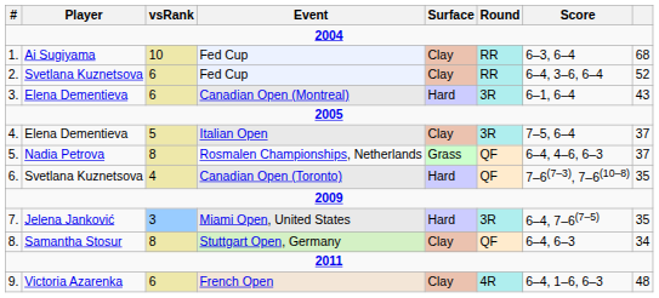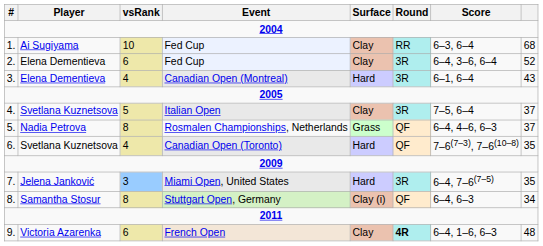 <table class="wikitable sortable">
 <tr>
 <th>#</th>
 <th>Player</th>
 <th>vsRank</th>
 <th>Event</th>
 <th>Surface</th>
 <th>Round</th>
 <th>Score</th>
 <th></th>
 </tr>
 <tr>
 <td align=center style=font-weight:bold colspan="8"><a href='#'>2004</a></td>
 </tr>
 <tr>
 <td>1.</td>
 <td> <a href='#'>Ai Sugiyama</a></td>
 <td bgcolor=eee8aa>10</td>
 <td bgcolor=ecf2ff>Fed Cup</td>
 <td bgcolor=ebc2af>Clay</td>
 <td bgcolor=afeeee>RR</td>
 <td>6–3, 6–4</td>
 <td>68</td>
 </tr>
 <tr>
 <td>2.</td>
-<td> <a href='#'>Svetlana Kuznetsova</a></td>
+<td> Elena Dementieva</td>
 <td bgcolor=eee8aa>6</td>
 <td bgcolor=ecf2ff>Fed Cup</td>
 <td bgcolor=ebc2af>Clay</td>
-<td bgcolor=afeeee>RR</td>
+<td bgcolor=afeeee>3R</td>
 <td>6–4, 3–6, 6–4</td>
 <td>52</td>
 </tr>
 <tr>
 <td>3.</td>
 <td> <a href='#'>Elena Dementieva</a></td>
-<td bgcolor=eee8aa>6</td>
+<td bgcolor=eee8aa>4</td>
 <td bgcolor=e9e9e9><a href='#'>Canadian Open (Montreal)</a></td>
 <td bgcolor=#ccf>Hard</td>
 <td bgcolor=afeeee>3R</td>
 <td>6–1, 6–4</td>
 <td>43</td>
 </tr>
 <tr>
 <td align=center style=font-weight:bold colspan="8"><a href='#'>2005</a></td>
 </tr>
 <tr>
 <td>4.</td>
-<td> Elena Dementieva</td>
+<td> <a href='#'>Svetlana Kuznetsova</a></td>
 <td bgcolor=eee8aa>5</td>
 <td bgcolor=e9e9e9><a href='#'>Italian Open</a></td>
 <td bgcolor=ebc2af>Clay</td>
 <td bgcolor=afeeee>3R</td>
 <td>7–5, 6–4</td>
 <td>37</td>
 </tr>
 <tr>
 <td>5.</td>
 <td> <a href='#'>Nadia Petrova</a></td>
 <td bgcolor=eee8aa>8</td>
 <td><a href='#'>Rosmalen Championships</a>, Netherlands</td>
 <td bgcolor=#cfc>Grass</td>
 <td bgcolor=ffebcd>QF</td>
 <td>6–4, 4–6, 6–3</td>
 <td>37</td>
 </tr>
 <tr>
 <td>6.</td>
 <td> Svetlana Kuznetsova</td>
 <td bgcolor=eee8aa>4</td>
 <td bgcolor=e9e9e9><a href='#'>Canadian Open (Toronto)</a></td>
 <td bgcolor=#ccf>Hard</td>
 <td bgcolor=ffebcd>QF</td>
 <td>7–6<sup>(7–3)</sup>, 7–6<sup>(10–8)</sup></td>
 <td>35</td>
 </tr>
 <tr>
 <td align=center style=font-weight:bold colspan="8"><a href='#'>2009</a></td>
 </tr>
 <tr>
 <td>7.</td>
 <td> <a href='#'>Jelena Janković</a></td>
 <td bgcolor=#9cf>3</td>
 <td bgcolor=e9e9e9><a href='#'>Miami Open</a>, United States</td>
 <td bgcolor=#ccf>Hard</td>
 <td bgcolor=afeeee>3R</td>
 <td>6–4, 7–6<sup>(7–5)</sup></td>
 <td>35</td>
 </tr>
 <tr>
 <td>8.</td>
 <td> <a href='#'>Samantha Stosur</a></td>
 <td bgcolor=eee8aa>8</td>
 <td bgcolor=d4f1c5><a href='#'>Stuttgart Open</a>, Germany</td>
-<td bgcolor=ebc2af>Clay</td>
+<td bgcolor=ebc2af>Clay (i)</td>
 <td bgcolor=ffebcd>QF</td>
 <td>6–4, 6–3</td>
 <td>34</td>
 </tr>
 <tr>
 <td align=center style=font-weight:bold colspan="8"><a href='#'>2011</a></td>
 </tr>
 <tr>
 <td>9.</td>
 <td> <a href='#'>Victoria Azarenka</a></td>
 <td bgcolor=eee8aa>6</td>
 <td bgcolor=f3e6d7><a href='#'>French Open</a></td>
 <td bgcolor=ebc2af>Clay</td>
-<td bgcolor=afeeee>4R</td>
+<td bgcolor=afeeee><strong>4R</strong></td>
 <td>6–4, 1–6, 6–3</td>
 <td>48</td>
 </tr>
 </table>
